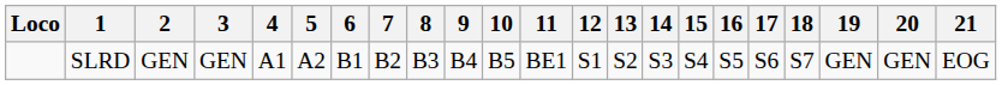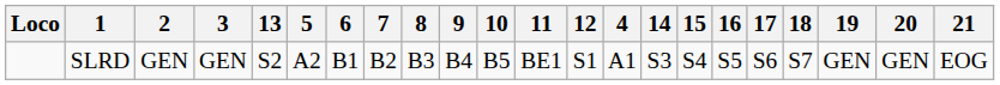 <table class="wikitable">
 <tr>
 <th rowspan="1">Loco</th>
 <th rowspan="1">1</th>
 <th rowspan="1">2</th>
 <th rowspan="1">3</th>
-<th rowspan="1">4</th>
+<th rowspan="1">13</th>
 <th rowspan="1">5</th>
 <th rowspan="1">6</th>
 <th rowspan="1">7</th>
 <th rowspan="1">8</th>
 <th>9</th>
 <th>10</th>
 <th rowspan="1">11</th>
 <th>12</th>
-<th rowspan="1">13</th>
+<th rowspan="1">4</th>
 <th rowspan="1">14</th>
 <th rowspan="1">15</th>
 <th rowspan="1">16</th>
 <th rowspan="1">17</th>
 <th rowspan="1">18</th>
 <th rowspan="1">19</th>
 <th rowspan="1">20</th>
 <th rowspan="1">21</th>
 </tr>
 <tr>
 <td></td>
 <td>SLRD</td>
 <td>GEN</td>
 <td>GEN</td>
-<td>A1</td>
+<td>S2</td>
 <td>A2</td>
 <td>B1</td>
 <td>B2</td>
 <td>B3</td>
 <td>B4</td>
 <td>B5</td>
 <td>BE1</td>
 <td>S1</td>
-<td>S2</td>
+<td>A1</td>
 <td>S3</td>
 <td>S4</td>
 <td>S5</td>
 <td>S6</td>
 <td>S7</td>
 <td>GEN</td>
 <td>GEN</td>
 <td>EOG</td>
 </tr>
 </table>
